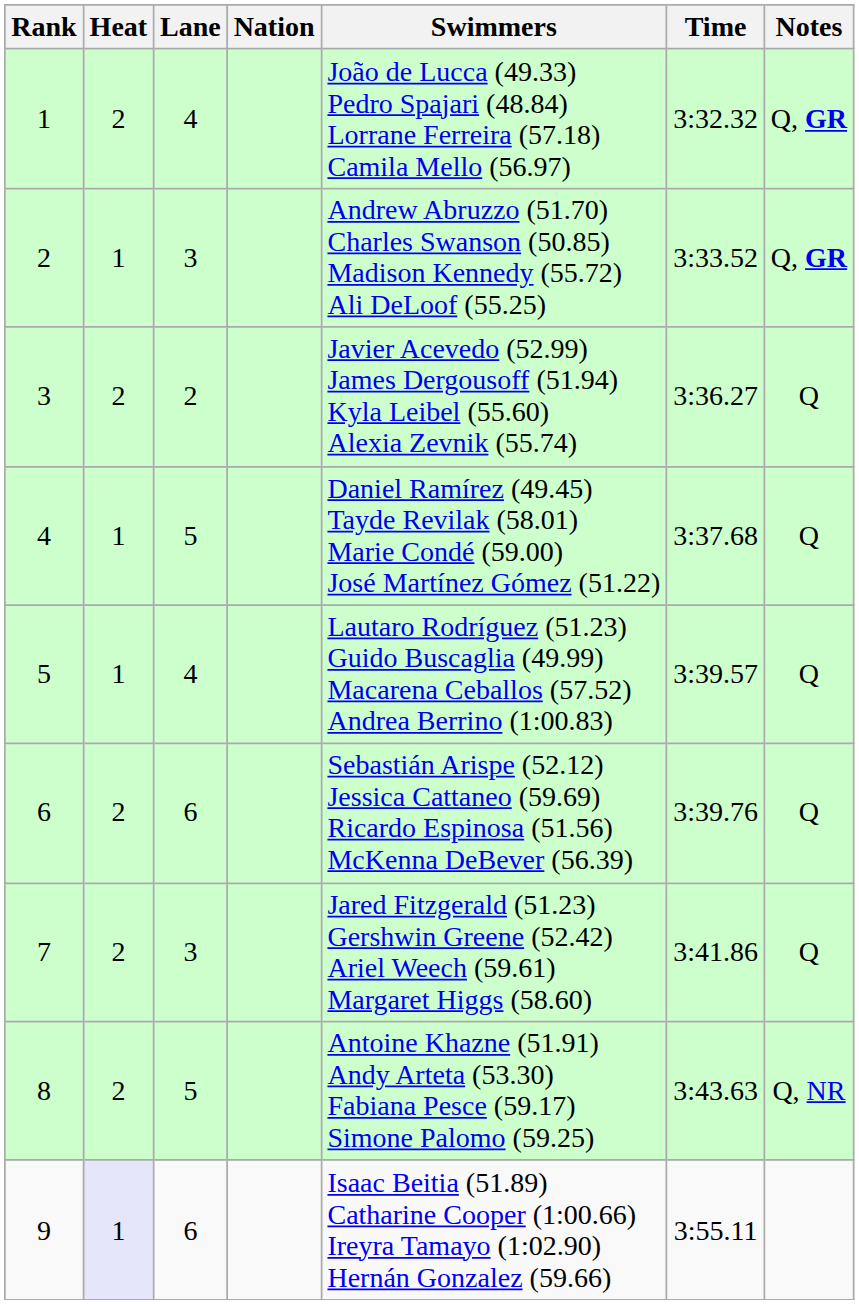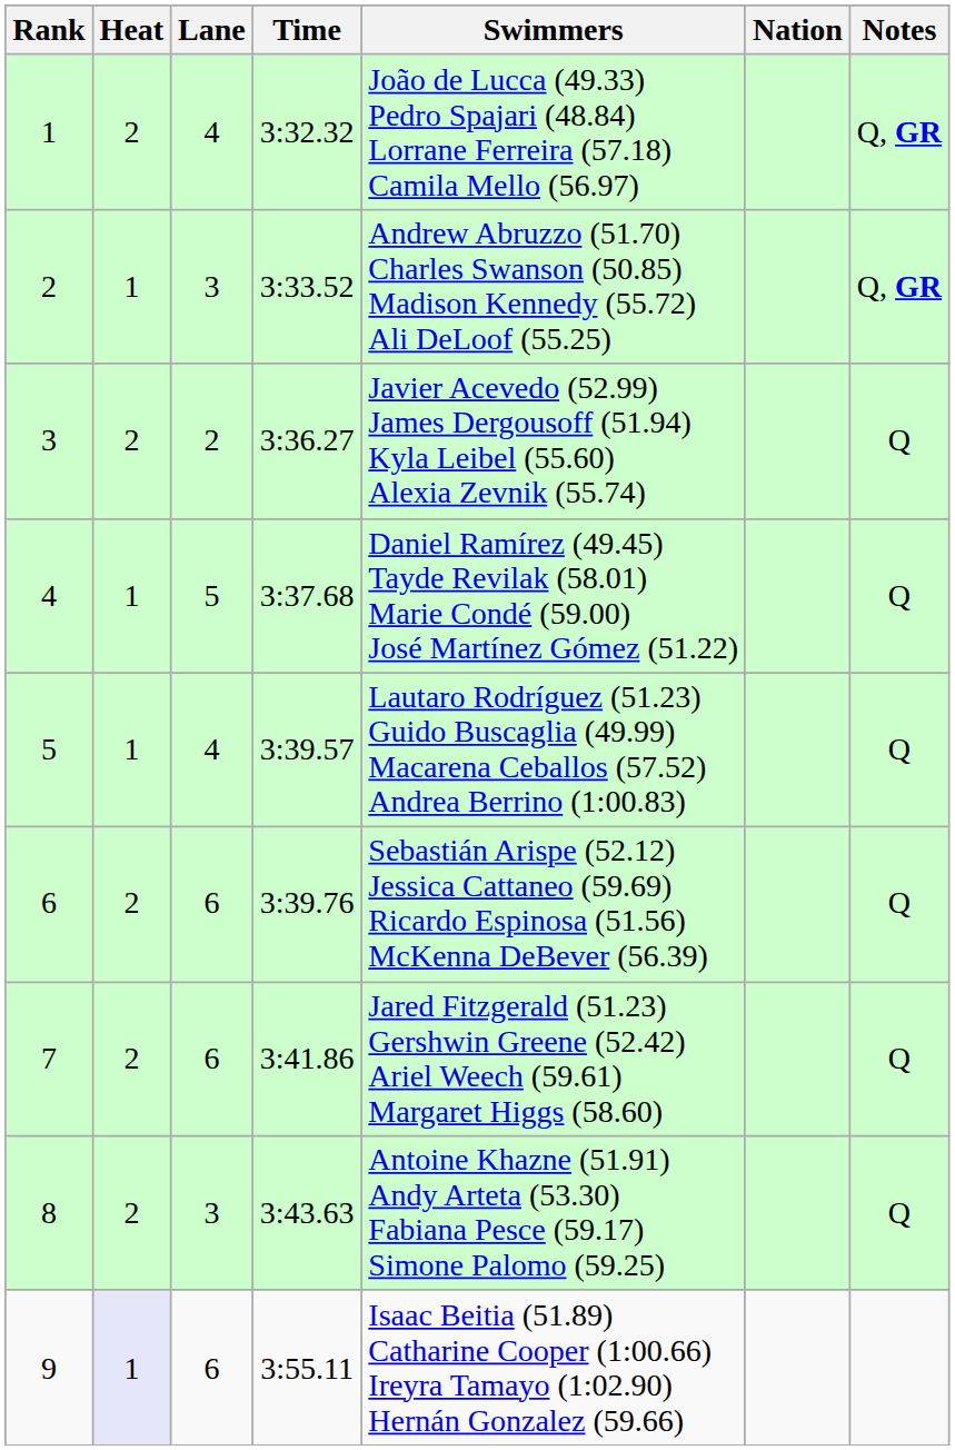 <table class="wikitable sortable" style="text-align:center">
 <tr>
 <th>Rank</th>
 <th>Heat</th>
 <th>Lane</th>
+<th>Time</th>
+<th>Swimmers</th>
 <th>Nation</th>
-<th>Swimmers</th>
-<th>Time</th>
 <th>Notes</th>
 </tr>
 <tr bgcolor=ccffcc>
 <td>1</td>
 <td>2</td>
 <td>4</td>
+<td>3:32.32</td>
+<td align="left"><a href='#'>João de Lucca</a> (49.33)<br><a href='#'>Pedro Spajari</a> (48.84)<br><a href='#'>Lorrane Ferreira</a> (57.18)<br><a href='#'>Camila Mello</a> (56.97)</td>
 <td align="left"></td>
-<td align="left"><a href='#'>João de Lucca</a> (49.33)<br><a href='#'>Pedro Spajari</a> (48.84)<br><a href='#'>Lorrane Ferreira</a> (57.18)<br><a href='#'>Camila Mello</a> (56.97)</td>
-<td>3:32.32</td>
 <td>Q, <strong><a href='#'>GR</a></strong></td>
 </tr>
 <tr bgcolor=ccffcc>
 <td>2</td>
 <td>1</td>
 <td>3</td>
+<td>3:33.52</td>
+<td align="left"><a href='#'>Andrew Abruzzo</a> (51.70)<br><a href='#'>Charles Swanson</a> (50.85)<br><a href='#'>Madison Kennedy</a> (55.72)<br><a href='#'>Ali DeLoof</a> (55.25)</td>
 <td align="left"></td>
-<td align="left"><a href='#'>Andrew Abruzzo</a> (51.70)<br><a href='#'>Charles Swanson</a> (50.85)<br><a href='#'>Madison Kennedy</a> (55.72)<br><a href='#'>Ali DeLoof</a> (55.25)</td>
-<td>3:33.52</td>
 <td>Q, <strong><a href='#'>GR</a></strong></td>
 </tr>
 <tr bgcolor=ccffcc>
 <td>3</td>
 <td>2</td>
 <td>2</td>
+<td>3:36.27</td>
+<td align="left"><a href='#'>Javier Acevedo</a> (52.99)<br><a href='#'>James Dergousoff</a> (51.94)<br><a href='#'>Kyla Leibel</a> (55.60)<br><a href='#'>Alexia Zevnik</a> (55.74)</td>
 <td align="left"></td>
-<td align="left"><a href='#'>Javier Acevedo</a> (52.99)<br><a href='#'>James Dergousoff</a> (51.94)<br><a href='#'>Kyla Leibel</a> (55.60)<br><a href='#'>Alexia Zevnik</a> (55.74)</td>
-<td>3:36.27</td>
 <td>Q</td>
 </tr>
 <tr bgcolor=ccffcc>
 <td>4</td>
 <td>1</td>
 <td>5</td>
+<td>3:37.68</td>
+<td align="left"><a href='#'>Daniel Ramírez</a> (49.45)<br><a href='#'>Tayde Revilak</a> (58.01)<br><a href='#'>Marie Condé</a> (59.00)<br><a href='#'>José Martínez Gómez</a> (51.22)</td>
 <td align="left"></td>
-<td align="left"><a href='#'>Daniel Ramírez</a> (49.45)<br><a href='#'>Tayde Revilak</a> (58.01)<br><a href='#'>Marie Condé</a> (59.00)<br><a href='#'>José Martínez Gómez</a> (51.22)</td>
-<td>3:37.68</td>
 <td>Q</td>
 </tr>
 <tr bgcolor=ccffcc>
 <td>5</td>
 <td>1</td>
 <td>4</td>
+<td>3:39.57</td>
+<td align="left"><a href='#'>Lautaro Rodríguez</a> (51.23)<br><a href='#'>Guido Buscaglia</a> (49.99)<br><a href='#'>Macarena Ceballos</a> (57.52)<br><a href='#'>Andrea Berrino</a> (1:00.83)</td>
 <td align="left"></td>
-<td align="left"><a href='#'>Lautaro Rodríguez</a> (51.23)<br><a href='#'>Guido Buscaglia</a> (49.99)<br><a href='#'>Macarena Ceballos</a> (57.52)<br><a href='#'>Andrea Berrino</a> (1:00.83)</td>
-<td>3:39.57</td>
 <td>Q</td>
 </tr>
 <tr bgcolor=ccffcc>
 <td>6</td>
 <td>2</td>
 <td>6</td>
+<td>3:39.76</td>
+<td align="left"><a href='#'>Sebastián Arispe</a> (52.12)<br><a href='#'>Jessica Cattaneo</a> (59.69)<br><a href='#'>Ricardo Espinosa</a> (51.56)<br><a href='#'>McKenna DeBever</a> (56.39)</td>
 <td align="left"></td>
-<td align="left"><a href='#'>Sebastián Arispe</a> (52.12)<br><a href='#'>Jessica Cattaneo</a> (59.69)<br><a href='#'>Ricardo Espinosa</a> (51.56)<br><a href='#'>McKenna DeBever</a> (56.39)</td>
-<td>3:39.76</td>
 <td>Q</td>
 </tr>
 <tr bgcolor=ccffcc>
 <td>7</td>
 <td>2</td>
-<td>3</td>
+<td>6</td>
+<td>3:41.86</td>
+<td align="left"><a href='#'>Jared Fitzgerald</a> (51.23)<br><a href='#'>Gershwin Greene</a> (52.42)<br><a href='#'>Ariel Weech</a> (59.61)<br><a href='#'>Margaret Higgs</a> (58.60)</td>
 <td align="left"></td>
-<td align="left"><a href='#'>Jared Fitzgerald</a> (51.23)<br><a href='#'>Gershwin Greene</a> (52.42)<br><a href='#'>Ariel Weech</a> (59.61)<br><a href='#'>Margaret Higgs</a> (58.60)</td>
-<td>3:41.86</td>
 <td>Q</td>
 </tr>
 <tr bgcolor=ccffcc>
 <td>8</td>
 <td>2</td>
-<td>5</td>
+<td>3</td>
+<td>3:43.63</td>
+<td align="left"><a href='#'>Antoine Khazne</a> (51.91)<br><a href='#'>Andy Arteta</a> (53.30)<br><a href='#'>Fabiana Pesce</a> (59.17)<br><a href='#'>Simone Palomo</a> (59.25)</td>
 <td align="left"></td>
-<td align="left"><a href='#'>Antoine Khazne</a> (51.91)<br><a href='#'>Andy Arteta</a> (53.30)<br><a href='#'>Fabiana Pesce</a> (59.17)<br><a href='#'>Simone Palomo</a> (59.25)</td>
-<td>3:43.63</td>
-<td>Q, <a href='#'>NR</a></td>
+<td>Q</td>
 </tr>
 <tr>
 <td>9</td>
 <td style="background: lavender;">1</td>
 <td>6</td>
+<td>3:55.11</td>
+<td align="left"><a href='#'>Isaac Beitia</a> (51.89)<br><a href='#'>Catharine Cooper</a> (1:00.66)<br><a href='#'>Ireyra Tamayo</a> (1:02.90)<br><a href='#'>Hernán Gonzalez</a> (59.66)</td>
 <td align="left"></td>
-<td align="left"><a href='#'>Isaac Beitia</a> (51.89)<br><a href='#'>Catharine Cooper</a> (1:00.66)<br><a href='#'>Ireyra Tamayo</a> (1:02.90)<br><a href='#'>Hernán Gonzalez</a> (59.66)</td>
-<td>3:55.11</td>
 <td></td>
 </tr>
 </table>
